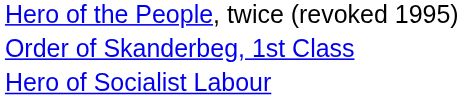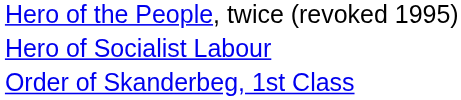 <table>
 <tr>
 <td></td>
 <td><a href='#'>Hero of the People</a>, twice (revoked 1995)</td>
 </tr>
 <tr>
 <td></td>
-<td><a href='#'>Order of Skanderbeg, 1st Class</a></td>
+<td><a href='#'>Hero of Socialist Labour</a></td>
 </tr>
 <tr>
 <td></td>
-<td><a href='#'>Hero of Socialist Labour</a></td>
+<td><a href='#'>Order of Skanderbeg, 1st Class</a></td>
 </tr>
 <tr>
 </tr>
 </table>
